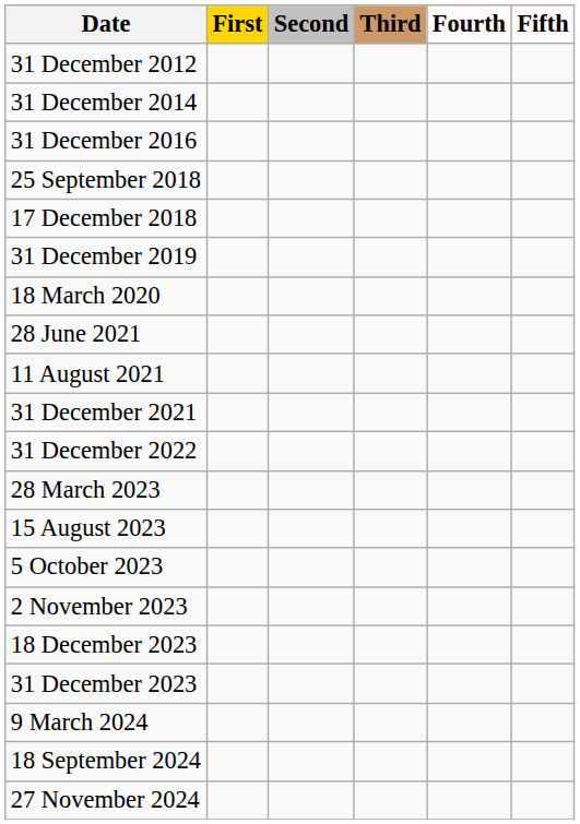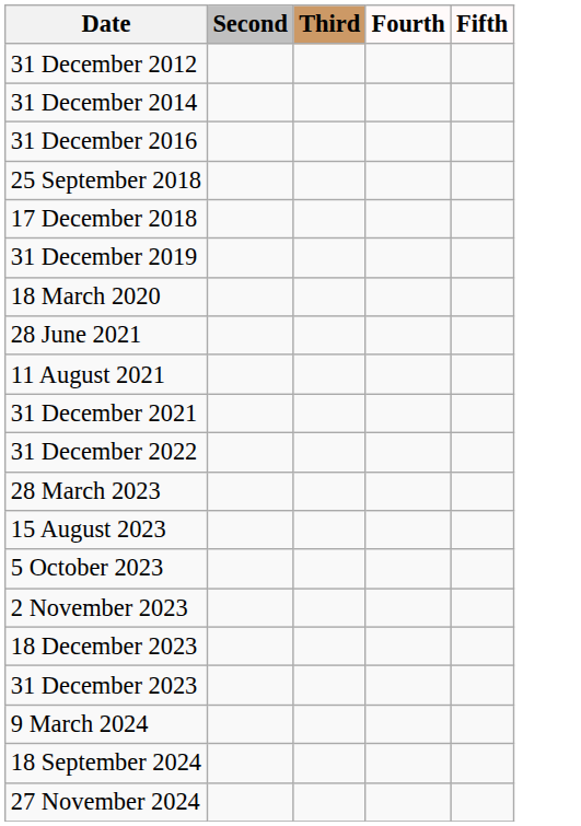 <table class="wikitable">
 <tr>
 <th>Date</th>
-<th style="background-color:gold;">First</th>
 <th style="background-color:silver;">Second</th>
 <th style="background-color:#c96;">Third</th>
 <th style="background-color:snow;">Fourth</th>
 <th style="background-color:snow;">Fifth</th>
 </tr>
 <tr>
 <td>31 December 2012</td>
 <td></td>
 <td></td>
 <td></td>
 <td></td>
-<td></td>
 </tr>
 <tr>
 <td>31 December 2014</td>
-<td></td>
 <td></td>
 <td></td>
 <td></td>
 <td></td>
 </tr>
 <tr>
 <td>31 December 2016</td>
 <td></td>
 <td></td>
 <td></td>
 <td></td>
-<td></td>
 </tr>
 <tr>
 <td>25 September 2018</td>
-<td></td>
 <td></td>
 <td></td>
 <td></td>
 <td></td>
 </tr>
 <tr>
 <td>17 December 2018</td>
 <td></td>
 <td></td>
 <td></td>
 <td></td>
-<td></td>
 </tr>
 <tr>
 <td>31 December 2019</td>
-<td></td>
 <td></td>
 <td></td>
 <td></td>
 <td></td>
 </tr>
 <tr>
 <td>18 March 2020</td>
 <td></td>
 <td></td>
 <td></td>
 <td></td>
-<td></td>
 </tr>
 <tr>
 <td>28 June 2021</td>
-<td></td>
 <td></td>
 <td></td>
 <td></td>
 <td></td>
 </tr>
 <tr>
 <td>11 August 2021</td>
 <td></td>
 <td></td>
 <td></td>
 <td></td>
-<td></td>
 </tr>
 <tr>
 <td>31 December 2021</td>
-<td></td>
 <td></td>
 <td></td>
 <td></td>
 <td></td>
 </tr>
 <tr>
 <td>31 December 2022</td>
 <td></td>
 <td></td>
 <td></td>
 <td></td>
-<td></td>
 </tr>
 <tr>
 <td>28 March 2023</td>
-<td></td>
 <td></td>
 <td></td>
 <td></td>
 <td></td>
 </tr>
 <tr>
 <td>15 August 2023</td>
 <td></td>
 <td></td>
 <td></td>
 <td></td>
-<td></td>
 </tr>
 <tr>
 <td>5 October 2023</td>
-<td></td>
 <td></td>
 <td></td>
 <td></td>
 <td></td>
 </tr>
 <tr>
 <td>2 November 2023</td>
 <td></td>
 <td></td>
 <td></td>
 <td></td>
-<td></td>
 </tr>
 <tr>
 <td>18 December 2023</td>
-<td></td>
 <td></td>
 <td></td>
 <td></td>
 <td></td>
 </tr>
 <tr>
 <td>31 December 2023</td>
 <td></td>
 <td></td>
 <td></td>
 <td></td>
-<td></td>
 </tr>
 <tr>
 <td>9 March 2024</td>
-<td></td>
 <td></td>
 <td></td>
 <td></td>
 <td></td>
 </tr>
 <tr>
 <td>18 September 2024</td>
 <td></td>
 <td></td>
 <td></td>
 <td></td>
-<td></td>
 </tr>
 <tr>
 <td>27 November 2024</td>
 <td></td>
 <td></td>
 <td></td>
 <td></td>
-<td></td>
 </tr>
 </table>
